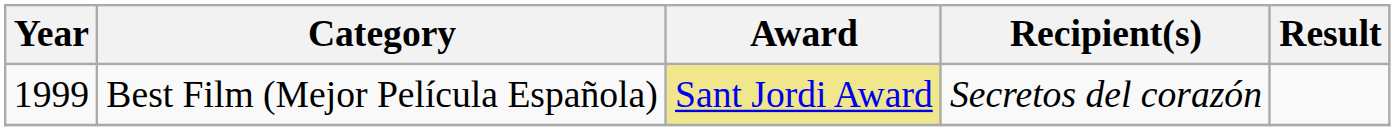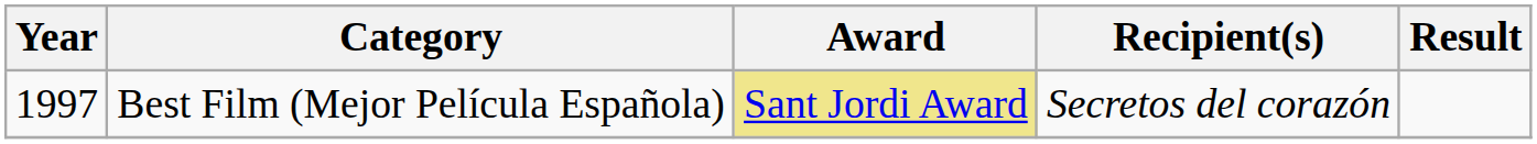 <table class="wikitable">
 <tr>
 <th>Year</th>
 <th>Category</th>
 <th>Award</th>
 <th>Recipient(s)</th>
 <th>Result</th>
 </tr>
 <tr>
-<td>1999</td>
+<td>1997</td>
 <td>Best Film (Mejor Película Española)</td>
 <td style="background: khaki;"><a href='#'>Sant Jordi Award</a></td>
 <td><em>Secretos del corazón</em></td>
 <td></td>
 </tr>
 <tr>
 </tr>
 </table>
